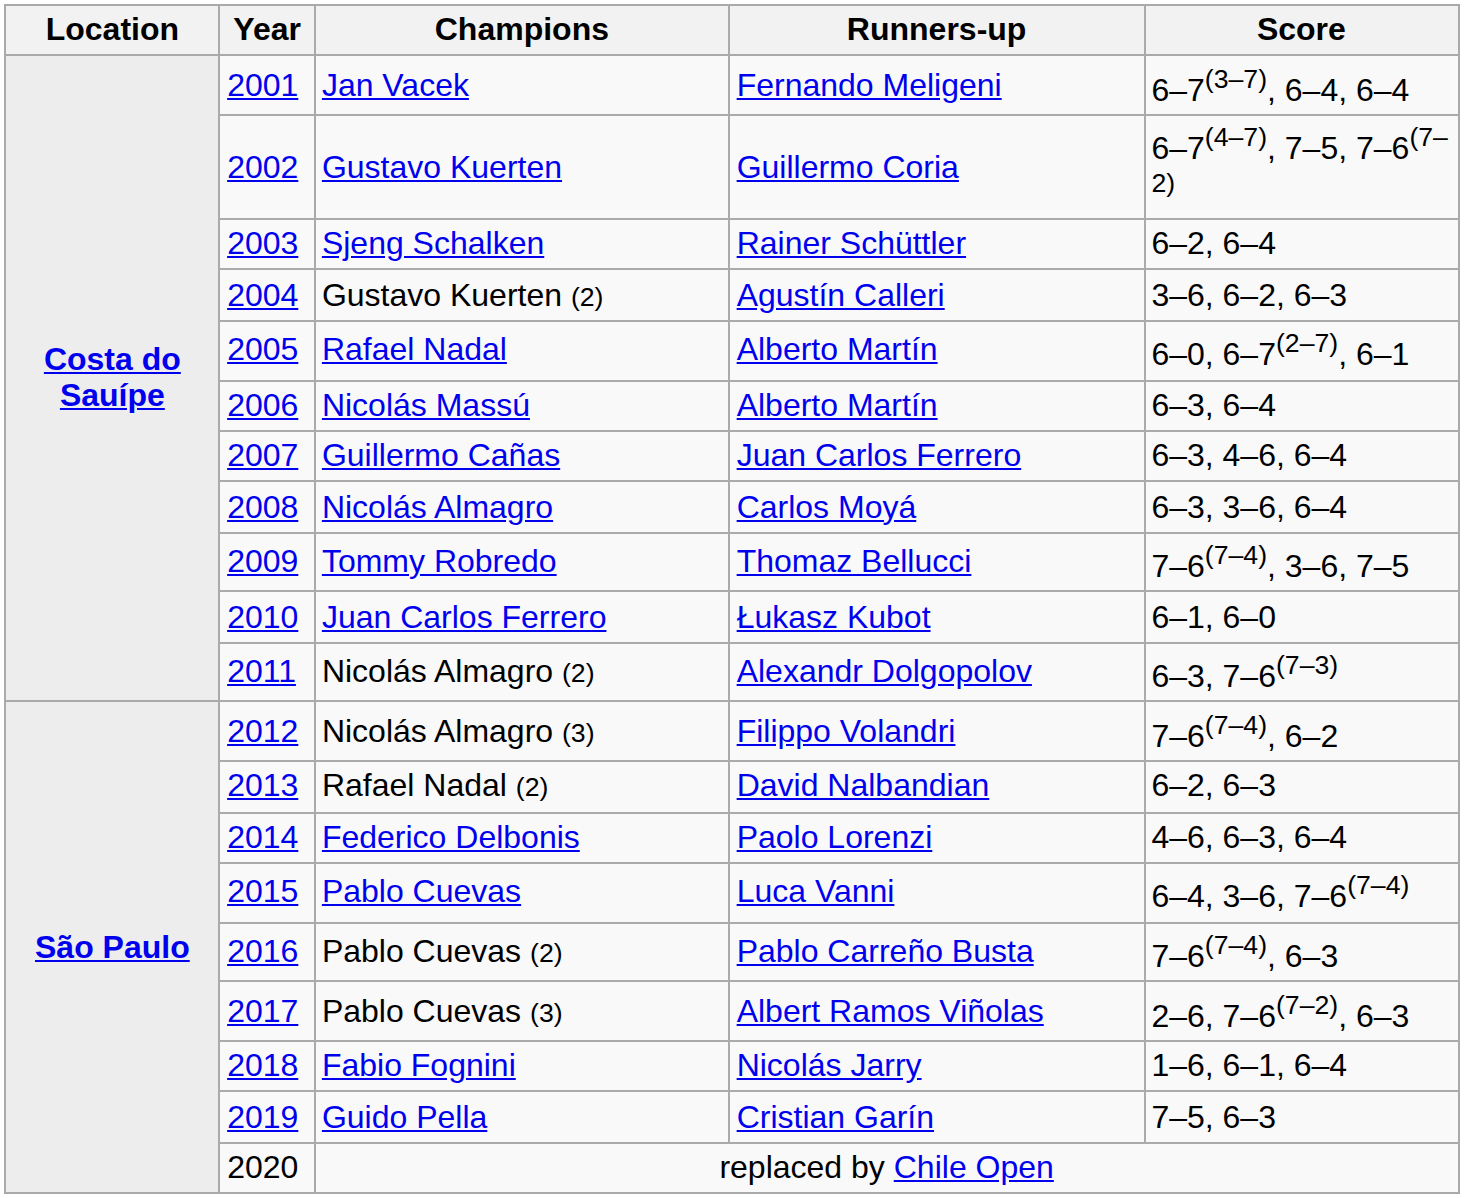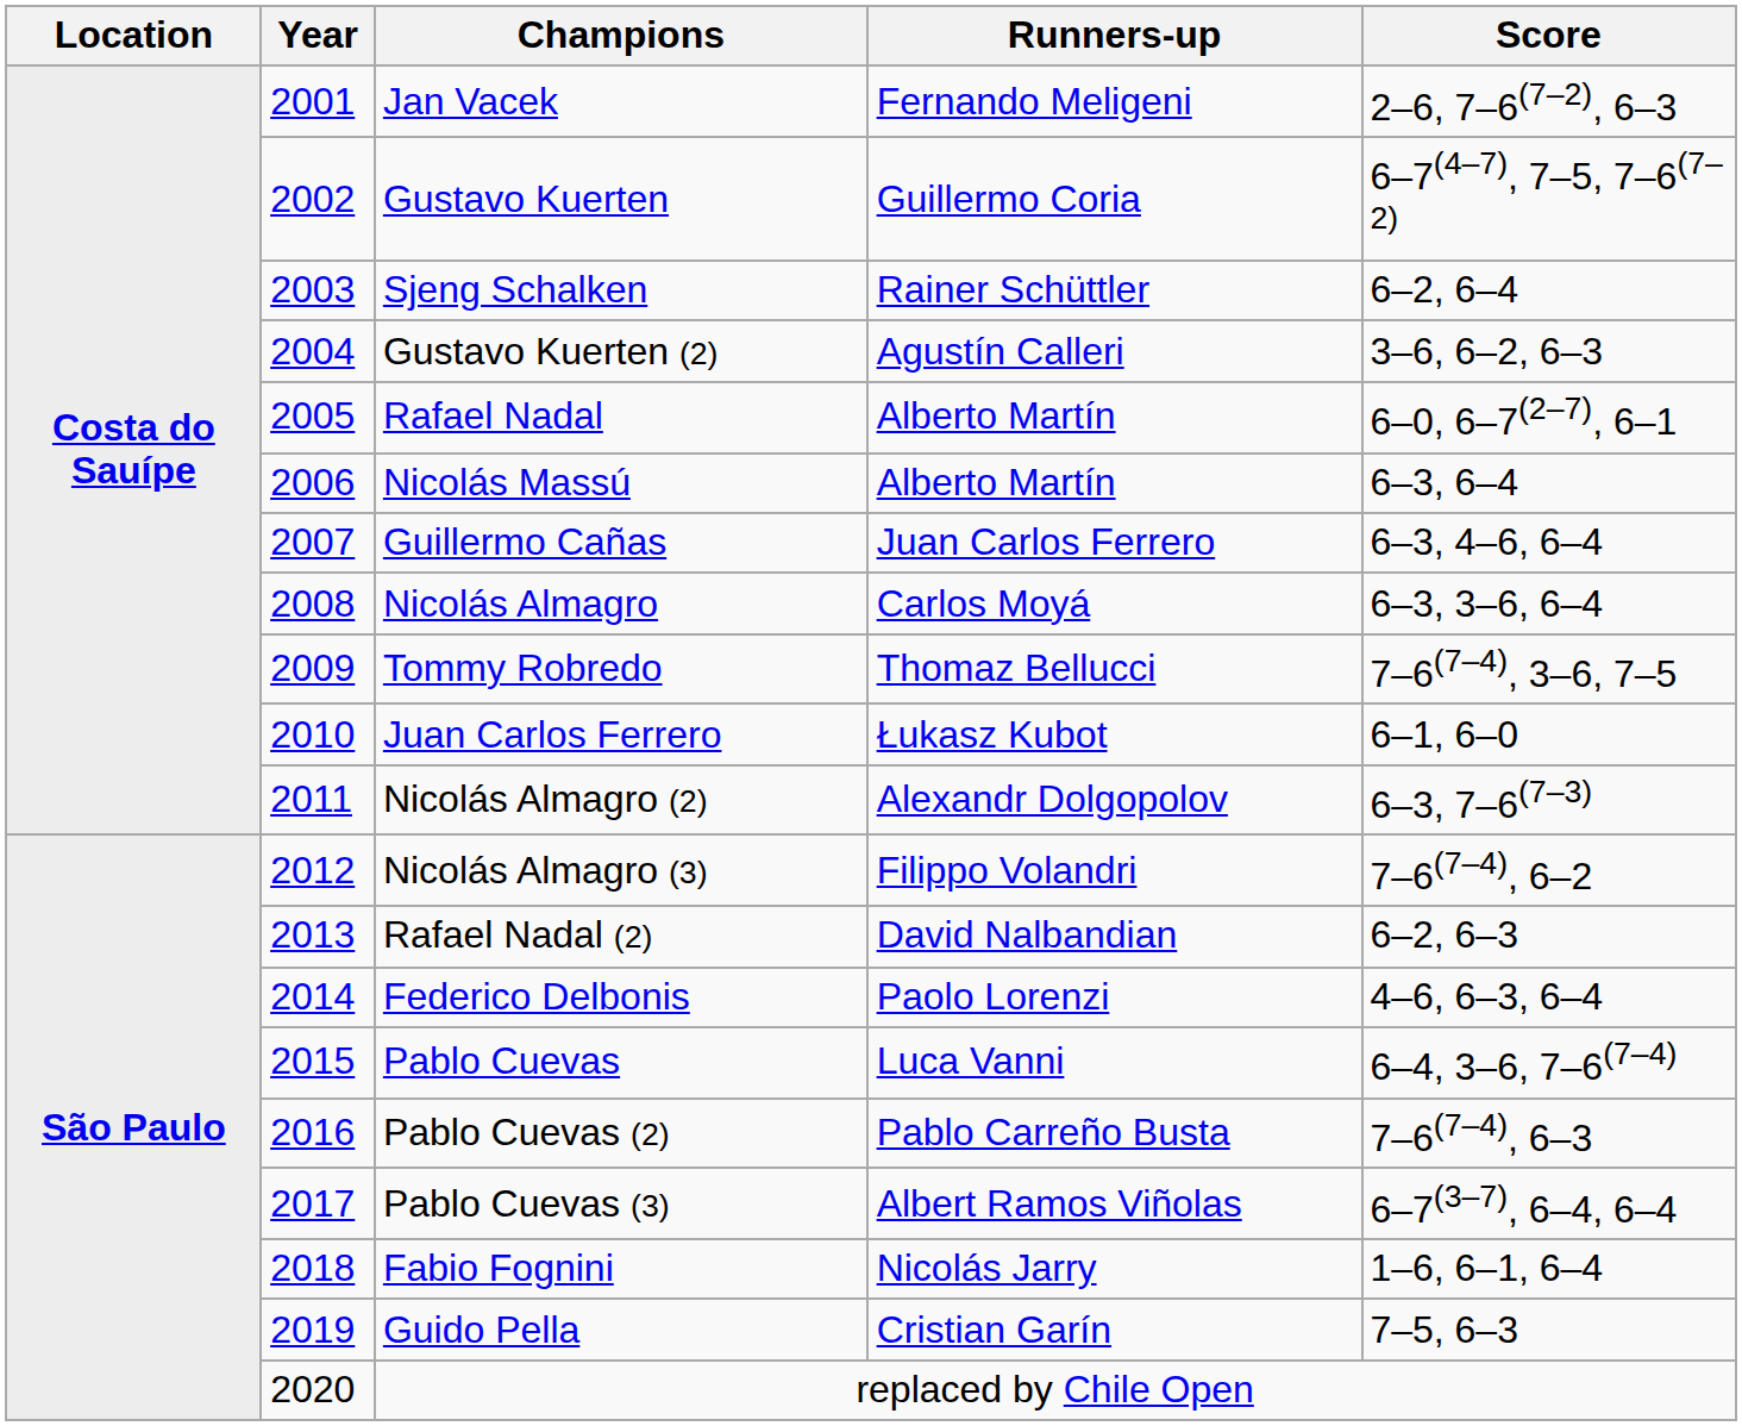 <table class="wikitable">
 <tr>
 <th style="width:100px">Location</th>
 <th style="width:40px">Year</th>
 <th style="width:200px">Champions</th>
 <th style="width:200px">Runners-up</th>
 <th style="width:150px" class="unsortable">Score</th>
 </tr>
 <tr>
 <th rowspan="11" style="background:#ededed"><a href='#'>Costa do Sauípe</a></th>
 <td><a href='#'>2001</a></td>
 <td> <a href='#'>Jan Vacek</a></td>
 <td> <a href='#'>Fernando Meligeni</a></td>
-<td>6–7<sup>(3–7)</sup>, 6–4, 6–4</td>
+<td>2–6, 7–6<sup>(7–2)</sup>, 6–3</td>
 </tr>
 <tr>
 <td><a href='#'>2002</a></td>
 <td> <a href='#'>Gustavo Kuerten</a></td>
 <td> <a href='#'>Guillermo Coria</a></td>
 <td>6–7<sup>(4–7)</sup>, 7–5, 7–6<sup>(7–2)</sup></td>
 </tr>
 <tr>
 <td><a href='#'>2003</a></td>
 <td> <a href='#'>Sjeng Schalken</a></td>
 <td> <a href='#'>Rainer Schüttler</a></td>
 <td>6–2, 6–4</td>
 </tr>
 <tr>
 <td><a href='#'>2004</a></td>
 <td> Gustavo Kuerten <small>(2)</small></td>
 <td> <a href='#'>Agustín Calleri</a></td>
 <td>3–6, 6–2, 6–3</td>
 </tr>
 <tr>
 <td><a href='#'>2005</a></td>
 <td> <a href='#'>Rafael Nadal</a></td>
 <td> <a href='#'>Alberto Martín</a></td>
 <td>6–0, 6–7<sup>(2–7)</sup>, 6–1</td>
 </tr>
 <tr>
 <td><a href='#'>2006</a></td>
 <td> <a href='#'>Nicolás Massú</a></td>
 <td> <a href='#'>Alberto Martín</a></td>
 <td>6–3, 6–4</td>
 </tr>
 <tr>
 <td><a href='#'>2007</a></td>
 <td> <a href='#'>Guillermo Cañas</a></td>
 <td> <a href='#'>Juan Carlos Ferrero</a></td>
 <td>6–3, 4–6, 6–4</td>
 </tr>
 <tr>
 <td><a href='#'>2008</a></td>
 <td> <a href='#'>Nicolás Almagro</a></td>
 <td> <a href='#'>Carlos Moyá</a></td>
 <td>6–3, 3–6, 6–4</td>
 </tr>
 <tr>
 <td><a href='#'>2009</a></td>
 <td> <a href='#'>Tommy Robredo</a></td>
 <td> <a href='#'>Thomaz Bellucci</a></td>
 <td>7–6<sup>(7–4)</sup>, 3–6, 7–5</td>
 </tr>
 <tr>
 <td><a href='#'>2010</a></td>
 <td> <a href='#'>Juan Carlos Ferrero</a></td>
 <td> <a href='#'>Łukasz Kubot</a></td>
 <td>6–1, 6–0</td>
 </tr>
 <tr>
 <td><a href='#'>2011</a></td>
 <td> Nicolás Almagro <small>(2)</small></td>
 <td> <a href='#'>Alexandr Dolgopolov</a></td>
 <td>6–3, 7–6<sup>(7–3)</sup></td>
 </tr>
 <tr>
 <th rowspan="9" style="background:#ededed"><a href='#'>São Paulo</a></th>
 <td><a href='#'>2012</a></td>
 <td> Nicolás Almagro <small>(3)</small></td>
 <td> <a href='#'>Filippo Volandri</a></td>
 <td>7–6<sup>(7–4)</sup>, 6–2</td>
 </tr>
 <tr>
 <td><a href='#'>2013</a></td>
 <td> Rafael Nadal <small>(2)</small></td>
 <td> <a href='#'>David Nalbandian</a></td>
 <td>6–2, 6–3</td>
 </tr>
 <tr>
 <td><a href='#'>2014</a></td>
 <td> <a href='#'>Federico Delbonis</a></td>
 <td> <a href='#'>Paolo Lorenzi</a></td>
 <td>4–6, 6–3, 6–4</td>
 </tr>
 <tr>
 <td><a href='#'>2015</a></td>
 <td> <a href='#'>Pablo Cuevas</a></td>
 <td> <a href='#'>Luca Vanni</a></td>
 <td>6–4, 3–6, 7–6<sup>(7–4)</sup></td>
 </tr>
 <tr>
 <td><a href='#'>2016</a></td>
 <td> Pablo Cuevas <small>(2)</small></td>
 <td> <a href='#'>Pablo Carreño Busta</a></td>
 <td>7–6<sup>(7–4)</sup>, 6–3</td>
 </tr>
 <tr>
 <td><a href='#'>2017</a></td>
 <td> Pablo Cuevas <small>(3)</small></td>
 <td> <a href='#'>Albert Ramos Viñolas</a></td>
-<td>2–6, 7–6<sup>(7–2)</sup>, 6–3</td>
+<td>6–7<sup>(3–7)</sup>, 6–4, 6–4</td>
 </tr>
 <tr>
 <td><a href='#'>2018</a></td>
 <td> <a href='#'>Fabio Fognini</a></td>
 <td> <a href='#'>Nicolás Jarry</a></td>
 <td>1–6, 6–1, 6–4</td>
 </tr>
 <tr>
 <td><a href='#'>2019</a></td>
 <td> <a href='#'>Guido Pella</a></td>
 <td> <a href='#'>Cristian Garín</a></td>
 <td>7–5, 6–3</td>
 </tr>
 <tr>
 <td>2020</td>
 <td colspan="4" align="center">replaced by  <a href='#'>Chile Open</a></td>
 </tr>
 </table>
